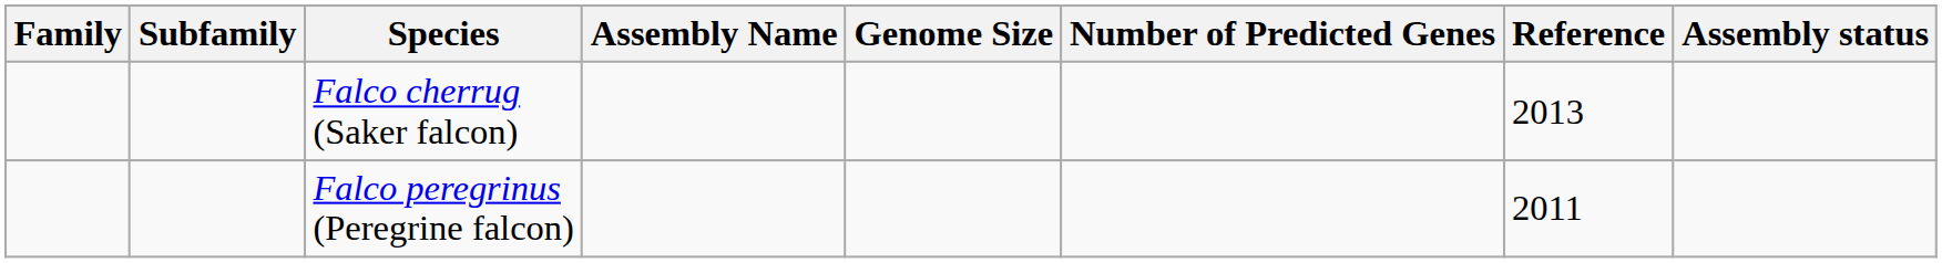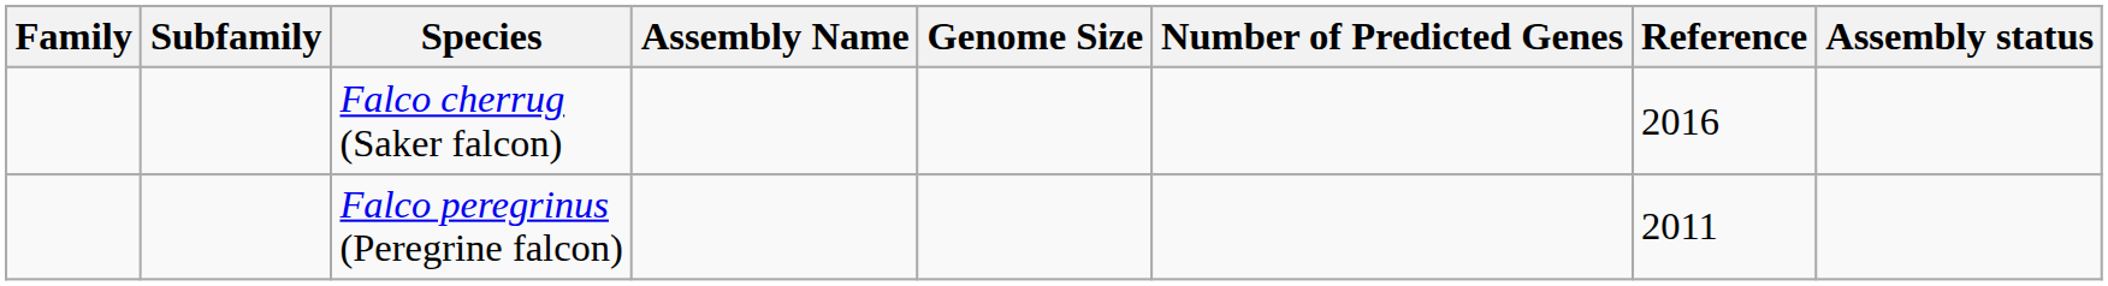 <table class="wikitable sortable">
 <tr>
 <th>Family</th>
 <th>Subfamily</th>
 <th>Species</th>
 <th>Assembly Name</th>
 <th>Genome Size</th>
 <th>Number of Predicted Genes</th>
 <th>Reference</th>
 <th>Assembly status</th>
 </tr>
 <tr>
 <td></td>
 <td></td>
 <td><em><a href='#'>Falco cherrug</a></em><br>(Saker falcon)</td>
 <td></td>
 <td></td>
 <td></td>
-<td>2013</td>
+<td>2016</td>
 <td></td>
 </tr>
 <tr>
 <td></td>
 <td></td>
 <td><em><a href='#'>Falco peregrinus</a></em><br>(Peregrine falcon)</td>
 <td></td>
 <td></td>
 <td></td>
 <td>2011</td>
 <td></td>
 </tr>
 </table>
